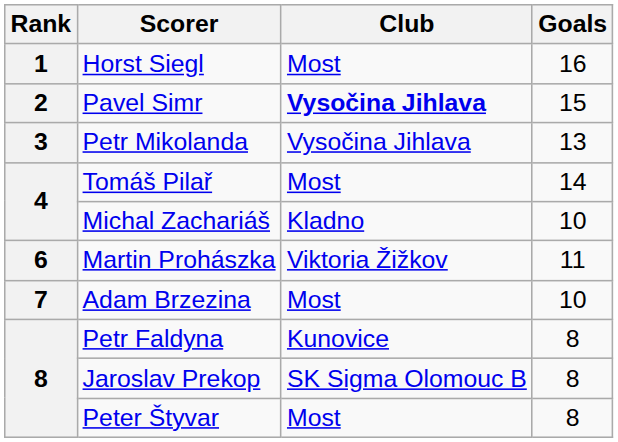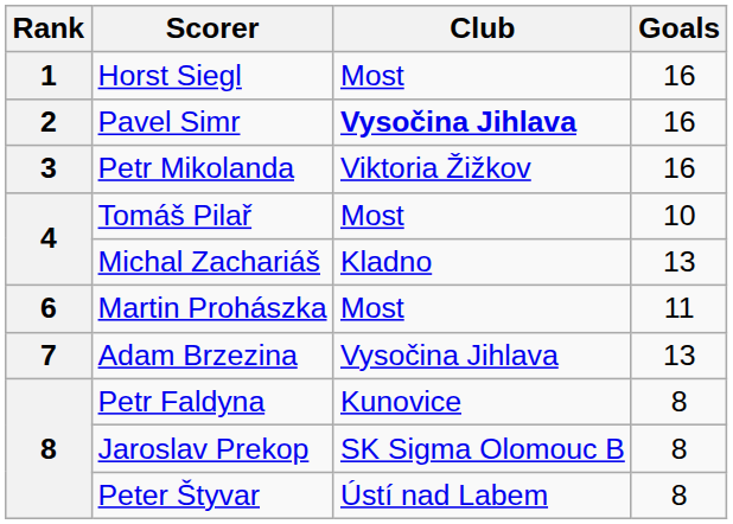 <table class="wikitable" style="text-align:center">
 <tr>
 <th>Rank</th>
 <th>Scorer</th>
 <th>Club</th>
 <th>Goals</th>
 </tr>
 <tr>
 <th>1</th>
 <td align="left"> <a href='#'>Horst Siegl</a></td>
 <td align="left"><a href='#'>Most</a></td>
 <td>16</td>
 </tr>
 <tr>
 <th>2</th>
 <td align="left"> <a href='#'>Pavel Simr</a></td>
 <td align="left"><strong><a href='#'>Vysočina Jihlava</a></strong></td>
-<td>15</td>
+<td>16</td>
 </tr>
 <tr>
 <th>3</th>
 <td align="left"> <a href='#'>Petr Mikolanda</a></td>
-<td align="left"><a href='#'>Vysočina Jihlava</a></td>
-<td>13</td>
+<td align="left"><a href='#'>Viktoria Žižkov</a></td>
+<td>16</td>
 </tr>
 <tr>
 <th rowspan="2">4</th>
 <td align="left"> <a href='#'>Tomáš Pilař</a></td>
 <td align="left"><a href='#'>Most</a></td>
-<td>14</td>
+<td>10</td>
 </tr>
 <tr>
 <td align="left"> <a href='#'>Michal Zachariáš</a></td>
 <td align="left"><a href='#'>Kladno</a></td>
-<td>10</td>
+<td>13</td>
 </tr>
 <tr>
 <th>6</th>
 <td align="left"> <a href='#'>Martin Prohászka</a></td>
-<td align="left"><a href='#'>Viktoria Žižkov</a></td>
+<td align="left"><a href='#'>Most</a></td>
 <td>11</td>
 </tr>
 <tr>
 <th>7</th>
 <td align="left"> <a href='#'>Adam Brzezina</a></td>
-<td align="left"><a href='#'>Most</a></td>
-<td>10</td>
+<td align="left"><a href='#'>Vysočina Jihlava</a></td>
+<td>13</td>
 </tr>
 <tr>
 <th rowspan="3">8</th>
 <td align="left"> <a href='#'>Petr Faldyna</a></td>
 <td align="left"><a href='#'>Kunovice</a></td>
 <td>8</td>
 </tr>
 <tr>
 <td align="left"> <a href='#'>Jaroslav Prekop</a></td>
 <td align="left"><a href='#'>SK Sigma Olomouc B</a></td>
 <td>8</td>
 </tr>
 <tr>
 <td align="left"> <a href='#'>Peter Štyvar</a></td>
-<td align="left"><a href='#'>Most</a></td>
+<td align="left"><a href='#'>Ústí nad Labem</a></td>
 <td>8</td>
 </tr>
 </table>
